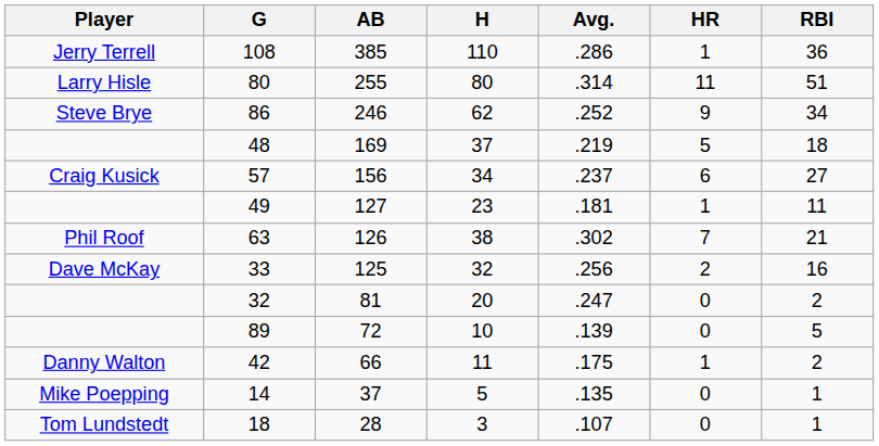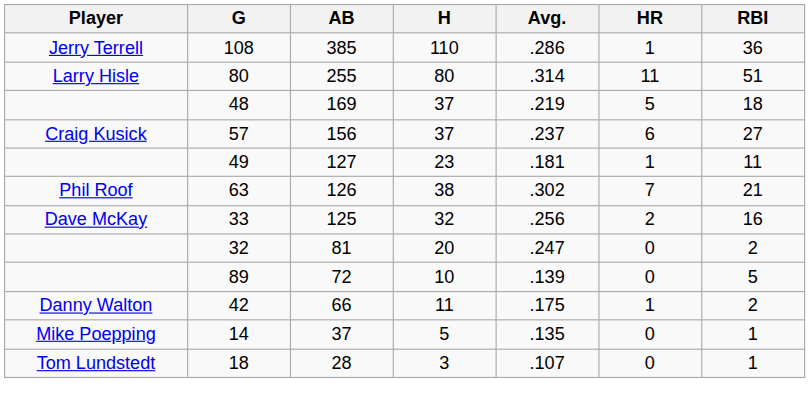 <table class="wikitable sortable">
 <tr>
 <th bgcolor="#DDDDFF" width="16%">Player</th>
 <th bgcolor="#DDDDFF" width="9%">G</th>
 <th bgcolor="#DDDDFF" width="9%">AB</th>
 <th bgcolor="#DDDDFF" width="9%">H</th>
 <th bgcolor="#DDDDFF" width="9%">Avg.</th>
 <th bgcolor="#DDDDFF" width="9%">HR</th>
 <th bgcolor="#DDDDFF" width="9%">RBI</th>
 </tr>
 <tr align="center">
 <td><a href='#'>Jerry Terrell</a></td>
 <td>108</td>
 <td>385</td>
 <td>110</td>
 <td>.286</td>
 <td>1</td>
 <td>36</td>
 </tr>
 <tr align="center">
 <td><a href='#'>Larry Hisle</a></td>
 <td>80</td>
 <td>255</td>
 <td>80</td>
 <td>.314</td>
 <td>11</td>
 <td>51</td>
 </tr>
 <tr align="center">
-<td><a href='#'>Steve Brye</a></td>
-<td>86</td>
-<td>246</td>
-<td>62</td>
-<td>.252</td>
-<td>9</td>
-<td>34</td>
-</tr>
-<tr align="center">
 <td></td>
 <td>48</td>
 <td>169</td>
 <td>37</td>
 <td>.219</td>
 <td>5</td>
 <td>18</td>
 </tr>
 <tr align="center">
 <td><a href='#'>Craig Kusick</a></td>
 <td>57</td>
 <td>156</td>
-<td>34</td>
+<td>37</td>
 <td>.237</td>
 <td>6</td>
 <td>27</td>
 </tr>
 <tr align="center">
 <td></td>
 <td>49</td>
 <td>127</td>
 <td>23</td>
 <td>.181</td>
 <td>1</td>
 <td>11</td>
 </tr>
 <tr align="center">
 <td><a href='#'>Phil Roof</a></td>
 <td>63</td>
 <td>126</td>
 <td>38</td>
 <td>.302</td>
 <td>7</td>
 <td>21</td>
 </tr>
 <tr align="center">
 <td><a href='#'>Dave McKay</a></td>
 <td>33</td>
 <td>125</td>
 <td>32</td>
 <td>.256</td>
 <td>2</td>
 <td>16</td>
 </tr>
 <tr align="center">
 <td></td>
 <td>32</td>
 <td>81</td>
 <td>20</td>
 <td>.247</td>
 <td>0</td>
 <td>2</td>
 </tr>
 <tr align="center">
 <td></td>
 <td>89</td>
 <td>72</td>
 <td>10</td>
 <td>.139</td>
 <td>0</td>
 <td>5</td>
 </tr>
 <tr align="center">
 <td><a href='#'>Danny Walton</a></td>
 <td>42</td>
 <td>66</td>
 <td>11</td>
 <td>.175</td>
 <td>1</td>
 <td>2</td>
 </tr>
 <tr align="center">
 <td><a href='#'>Mike Poepping</a></td>
 <td>14</td>
 <td>37</td>
 <td>5</td>
 <td>.135</td>
 <td>0</td>
 <td>1</td>
 </tr>
 <tr align="center">
 <td><a href='#'>Tom Lundstedt</a></td>
 <td>18</td>
 <td>28</td>
 <td>3</td>
 <td>.107</td>
 <td>0</td>
 <td>1</td>
 </tr>
 </table>
